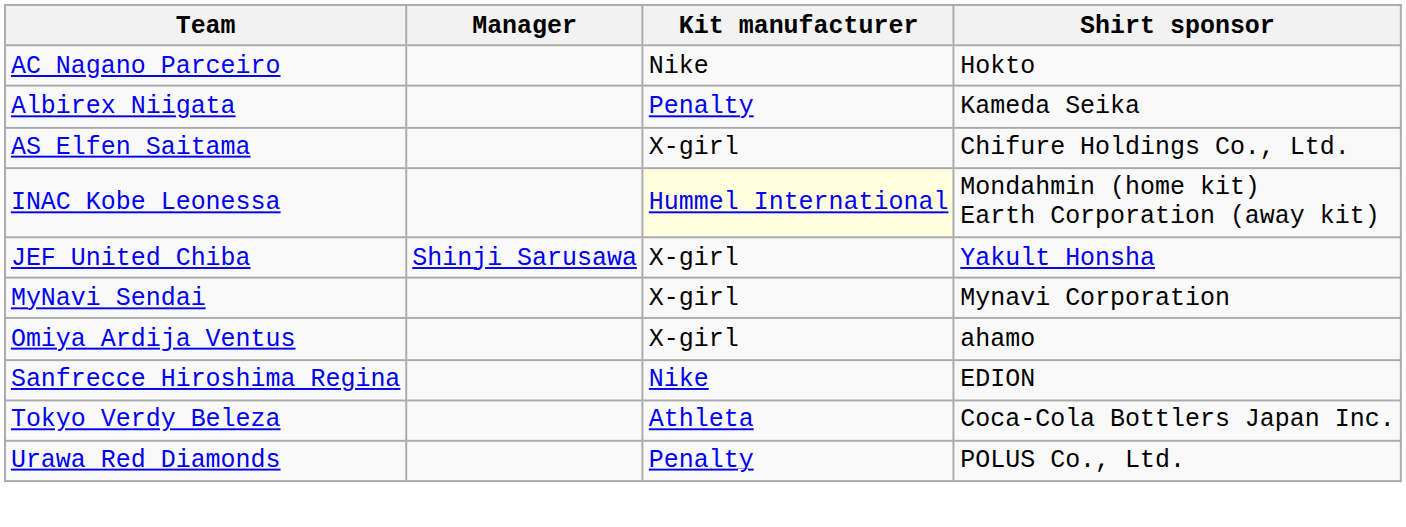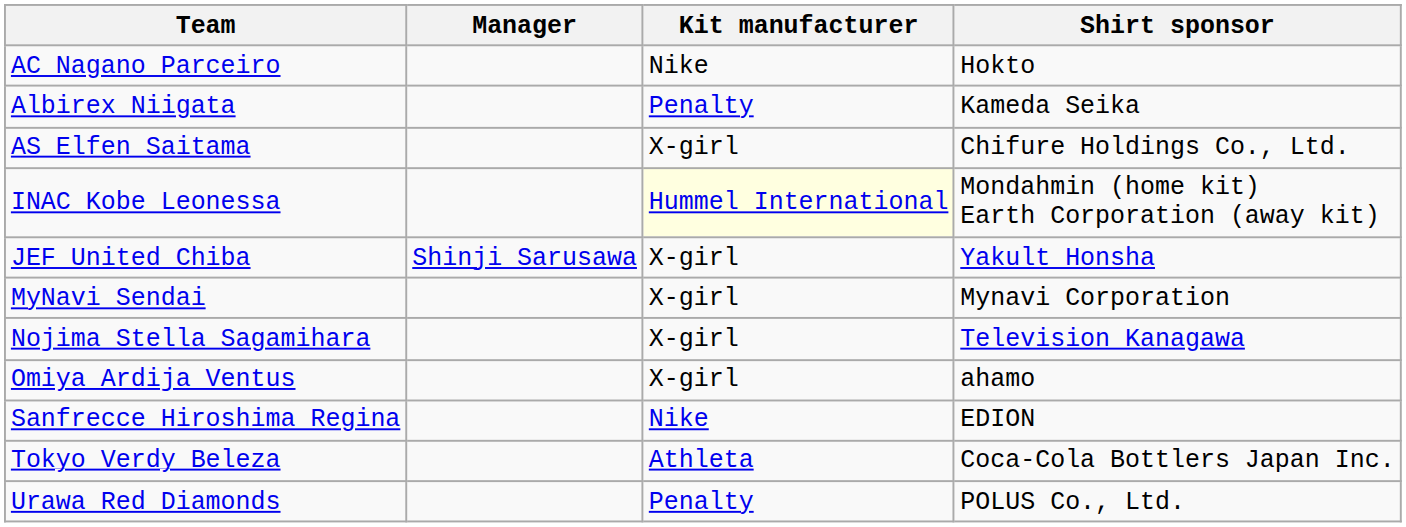 <table class="wikitable sortable" style="text-align: left;">
 <tr>
 <th>Team</th>
 <th>Manager<br></th>
 <th>Kit manufacturer</th>
 <th>Shirt sponsor</th>
 </tr>
 <tr>
 <td><a href='#'>AC Nagano Parceiro</a></td>
 <td> <br></td>
 <td>Nike</td>
 <td>Hokto</td>
 </tr>
 <tr>
 <td><a href='#'>Albirex Niigata</a></td>
 <td> <br></td>
 <td><a href='#'>Penalty</a></td>
 <td>Kameda Seika</td>
 </tr>
 <tr>
 <td><a href='#'>AS Elfen Saitama</a></td>
 <td> <br></td>
 <td>X-girl</td>
 <td>Chifure Holdings Co., Ltd.</td>
 </tr>
 <tr>
 <td><a href='#'>INAC Kobe Leonessa</a></td>
 <td> <br></td>
 <td style="background: lightyellow;"><a href='#'>Hummel International</a></td>
 <td>Mondahmin (home kit)<br>Earth Corporation (away kit)</td>
 </tr>
 <tr>
 <td><a href='#'>JEF United Chiba</a></td>
 <td> <a href='#'>Shinji Sarusawa</a><br></td>
 <td>X-girl</td>
 <td><a href='#'>Yakult Honsha</a></td>
 </tr>
 <tr>
 <td><a href='#'>MyNavi Sendai</a></td>
 <td> <br></td>
 <td>X-girl</td>
 <td>Mynavi Corporation</td>
 </tr>
 <tr>
+<td><a href='#'>Nojima Stella Sagamihara</a></td>
+<td> <br></td>
+<td>X-girl</td>
+<td><a href='#'>Television Kanagawa</a></td>
+</tr>
+<tr>
 <td><a href='#'>Omiya Ardija Ventus</a></td>
 <td> <br></td>
 <td>X-girl</td>
 <td>ahamo</td>
 </tr>
 <tr>
 <td><a href='#'>Sanfrecce Hiroshima Regina</a></td>
 <td> <br></td>
 <td><a href='#'>Nike</a></td>
 <td>EDION</td>
 </tr>
 <tr>
 <td><a href='#'>Tokyo Verdy Beleza</a></td>
 <td> <br></td>
 <td><a href='#'>Athleta</a></td>
 <td>Coca-Cola Bottlers Japan Inc.</td>
 </tr>
 <tr>
 <td><a href='#'>Urawa Red Diamonds</a></td>
 <td> <br></td>
 <td><a href='#'>Penalty</a></td>
 <td>POLUS Co., Ltd.</td>
 </tr>
 </table>
